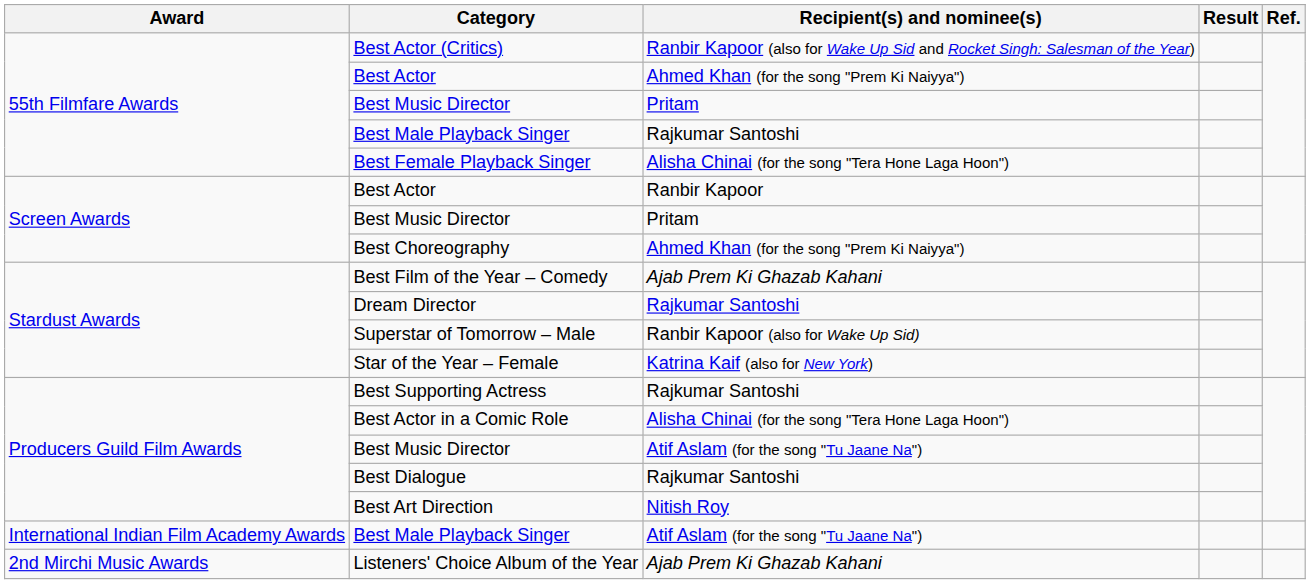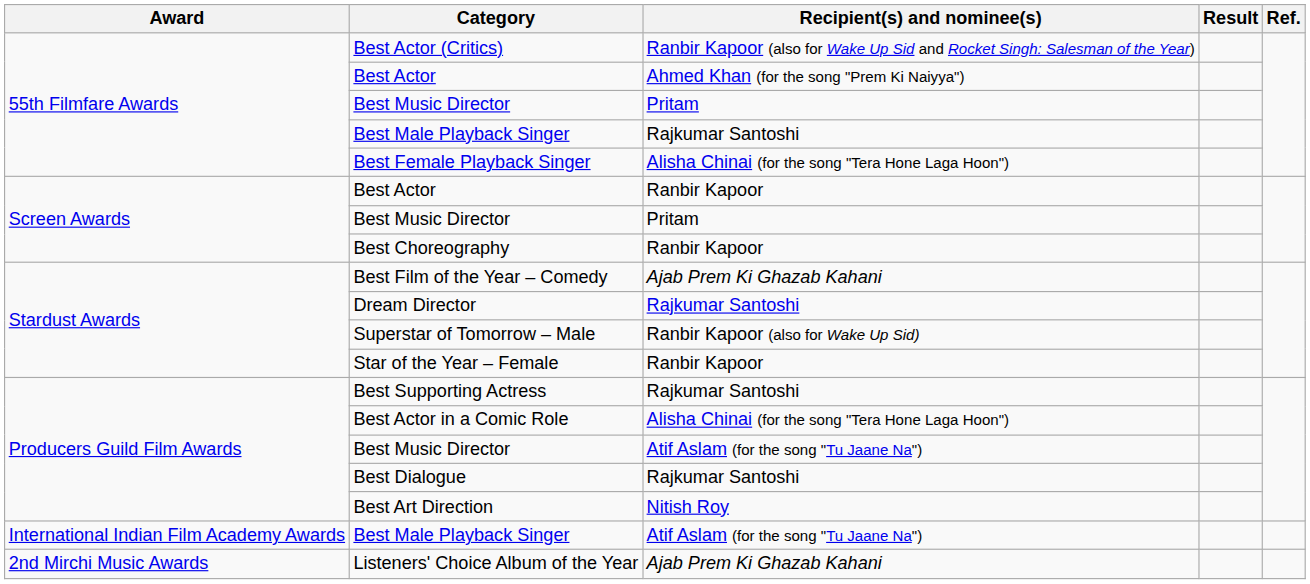 <table class="wikitable sortable">
 <tr>
 <th>Award</th>
 <th>Category</th>
 <th>Recipient(s) and nominee(s)</th>
 <th>Result</th>
 <th>Ref.</th>
 </tr>
 <tr>
 <td rowspan="5"><a href='#'>55th Filmfare Awards</a></td>
 <td><a href='#'>Best Actor (Critics)</a></td>
 <td><a href='#'>Ranbir Kapoor</a> <small>(also for <em><a href='#'>Wake Up Sid</a></em> and <em><a href='#'>Rocket Singh: Salesman of the Year</a></em>)</small></td>
 <td></td>
 <td rowspan="5"></td>
 </tr>
 <tr>
 <td><a href='#'>Best Actor</a></td>
 <td><a href='#'>Ahmed Khan</a> <small>(for the song "Prem Ki Naiyya")</small></td>
 <td></td>
 </tr>
 <tr>
 <td><a href='#'>Best Music Director</a></td>
 <td><a href='#'>Pritam</a></td>
 <td></td>
 </tr>
 <tr>
 <td><a href='#'>Best Male Playback Singer</a></td>
 <td>Rajkumar Santoshi</td>
 <td></td>
 </tr>
 <tr>
 <td><a href='#'>Best Female Playback Singer</a></td>
 <td><a href='#'>Alisha Chinai</a> <small>(for the song "Tera Hone Laga Hoon")</small></td>
 <td></td>
 </tr>
 <tr>
 <td rowspan="3"><a href='#'>Screen Awards</a></td>
 <td>Best Actor</td>
 <td>Ranbir Kapoor</td>
 <td></td>
 <td rowspan="3"></td>
 </tr>
 <tr>
 <td>Best Music Director</td>
 <td>Pritam</td>
 <td></td>
 </tr>
 <tr>
 <td>Best Choreography</td>
-<td><a href='#'>Ahmed Khan</a> <small>(for the song "Prem Ki Naiyya")</small></td>
+<td>Ranbir Kapoor</td>
 <td></td>
 </tr>
 <tr>
 <td rowspan="4"><a href='#'>Stardust Awards</a></td>
 <td>Best Film of the Year – Comedy</td>
 <td><em>Ajab Prem Ki Ghazab Kahani</em></td>
 <td></td>
 <td rowspan="4"></td>
 </tr>
 <tr>
 <td>Dream Director</td>
 <td><a href='#'>Rajkumar Santoshi</a></td>
 <td></td>
 </tr>
 <tr>
 <td>Superstar of Tomorrow – Male</td>
 <td>Ranbir Kapoor <small>(also for <em>Wake Up Sid)</em></small></td>
 <td></td>
 </tr>
 <tr>
 <td>Star of the Year – Female</td>
-<td><a href='#'>Katrina Kaif</a> <small>(also for <a href='#'><em>New York</em></a>)</small></td>
+<td>Ranbir Kapoor</td>
 <td></td>
 </tr>
 <tr>
 <td rowspan="5"><a href='#'>Producers Guild Film Awards</a></td>
 <td>Best Supporting Actress</td>
 <td>Rajkumar Santoshi</td>
 <td></td>
 <td rowspan="5"></td>
 </tr>
 <tr>
 <td>Best Actor in a Comic Role</td>
 <td><a href='#'>Alisha Chinai</a> <small>(for the song "Tera Hone Laga Hoon")</small></td>
 <td></td>
 </tr>
 <tr>
 <td>Best Music Director</td>
 <td><a href='#'>Atif Aslam</a> <small>(for the song "<a href='#'>Tu Jaane Na</a>")</small></td>
 <td></td>
 </tr>
 <tr>
 <td>Best Dialogue</td>
 <td>Rajkumar Santoshi</td>
 <td></td>
 </tr>
 <tr>
 <td>Best Art Direction</td>
 <td><a href='#'>Nitish Roy</a></td>
 <td></td>
 </tr>
 <tr>
 <td><a href='#'>International Indian Film Academy Awards</a></td>
 <td><a href='#'>Best Male Playback Singer</a></td>
 <td><a href='#'>Atif Aslam</a> <small>(for the song "<a href='#'>Tu Jaane Na</a>")</small></td>
 <td></td>
 <td></td>
 </tr>
 <tr>
 <td><a href='#'>2nd Mirchi Music Awards</a></td>
 <td>Listeners' Choice Album of the Year</td>
 <td><em>Ajab Prem Ki Ghazab Kahani</em></td>
 <td></td>
 <td></td>
 </tr>
 </table>
